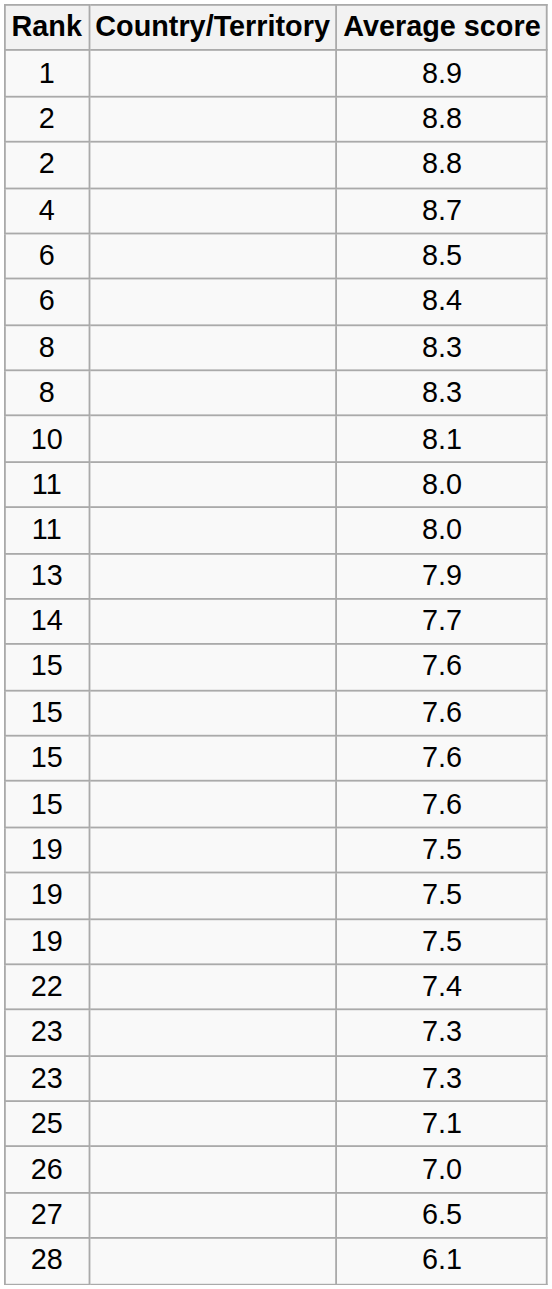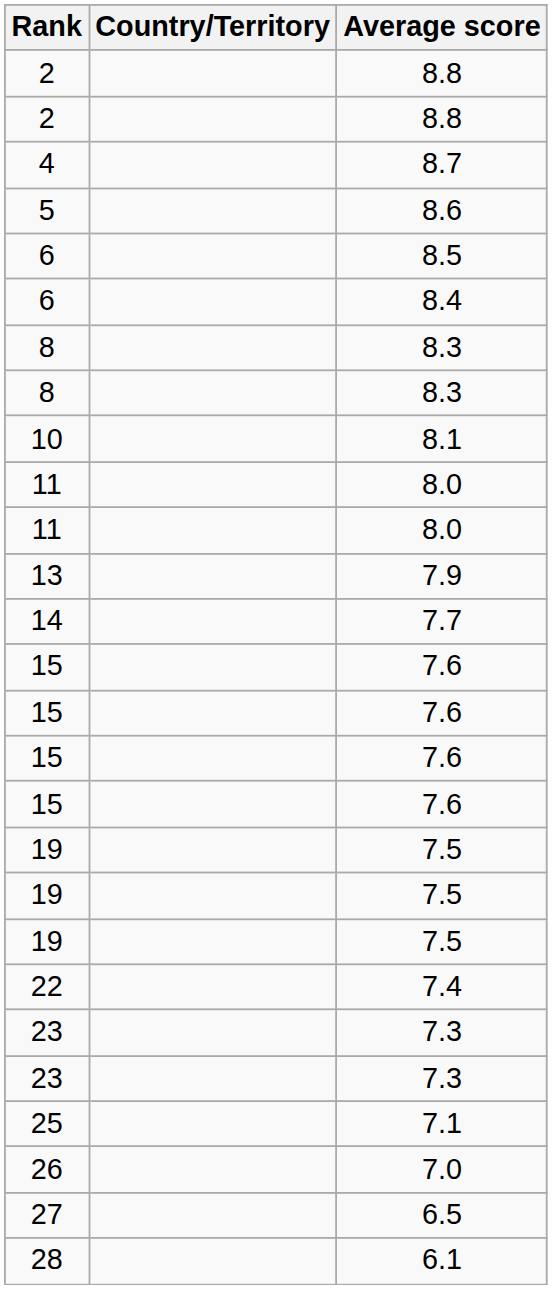 <table class="wikitable sortable" style="font-size: 100%; text-align: center;">
 <tr>
 <th>Rank</th>
 <th>Country/Territory</th>
 <th>Average score</th>
-</tr>
-<tr>
-<td>1</td>
-<td style="text-align: left"></td>
-<td>8.9</td>
 </tr>
 <tr>
 <td>2</td>
 <td style="text-align: left"></td>
 <td>8.8</td>
 </tr>
 <tr>
 <td>2</td>
 <td style="text-align: left"></td>
 <td>8.8</td>
 </tr>
 <tr>
 <td>4</td>
 <td style="text-align: left"></td>
 <td>8.7</td>
+</tr>
+<tr>
+<td>5</td>
+<td style="text-align: left"></td>
+<td>8.6</td>
 </tr>
 <tr>
 <td>6</td>
 <td style="text-align: left"></td>
 <td>8.5</td>
 </tr>
 <tr>
 <td>6</td>
 <td style="text-align: left"></td>
 <td>8.4</td>
 </tr>
 <tr>
 <td>8</td>
 <td style="text-align: left"></td>
 <td>8.3</td>
 </tr>
 <tr>
 <td>8</td>
 <td style="text-align: left"></td>
 <td>8.3</td>
 </tr>
 <tr>
 <td>10</td>
 <td style="text-align: left"></td>
 <td>8.1</td>
 </tr>
 <tr>
 <td>11</td>
 <td style="text-align: left"></td>
 <td>8.0</td>
 </tr>
 <tr>
 <td>11</td>
 <td style="text-align: left"></td>
 <td>8.0</td>
 </tr>
 <tr>
 <td>13</td>
 <td style="text-align: left"></td>
 <td>7.9</td>
 </tr>
 <tr>
 <td>14</td>
 <td style="text-align: left"></td>
 <td>7.7</td>
 </tr>
 <tr>
 <td>15</td>
 <td style="text-align: left"></td>
 <td>7.6</td>
 </tr>
 <tr>
 <td>15</td>
 <td style="text-align: left"></td>
 <td>7.6</td>
 </tr>
 <tr>
 <td>15</td>
 <td style="text-align: left"></td>
 <td>7.6</td>
 </tr>
 <tr>
 <td>15</td>
 <td style="text-align: left"></td>
 <td>7.6</td>
 </tr>
 <tr>
 <td>19</td>
 <td style="text-align: left"></td>
 <td>7.5</td>
 </tr>
 <tr>
 <td>19</td>
 <td style="text-align: left"></td>
 <td>7.5</td>
 </tr>
 <tr>
 <td>19</td>
 <td style="text-align: left"></td>
 <td>7.5</td>
 </tr>
 <tr>
 <td>22</td>
 <td style="text-align: left"></td>
 <td>7.4</td>
 </tr>
 <tr>
 <td>23</td>
 <td style="text-align: left"></td>
 <td>7.3</td>
 </tr>
 <tr>
 <td>23</td>
 <td style="text-align: left"></td>
 <td>7.3</td>
 </tr>
 <tr>
 <td>25</td>
 <td style="text-align: left"></td>
 <td>7.1</td>
 </tr>
 <tr>
 <td>26</td>
 <td style="text-align: left"></td>
 <td>7.0</td>
 </tr>
 <tr>
 <td>27</td>
 <td style="text-align: left"></td>
 <td>6.5</td>
 </tr>
 <tr>
 <td>28</td>
 <td style="text-align: left"></td>
 <td>6.1</td>
 </tr>
 </table>
